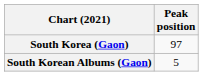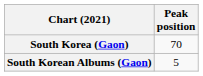 <table class="wikitable sortable plainrowheaders" style="text-align:center">
 <tr>
 <th scope="col">Chart (2021)</th>
 <th scope="col">Peak<br>position</th>
 </tr>
 <tr>
 <th scope="row">South Korea (<a href='#'>Gaon</a>)</th>
-<td>97</td>
+<td>70</td>
 </tr>
 <tr>
 <th scope="row">South Korean Albums (<a href='#'>Gaon</a>)</th>
 <td>5</td>
 </tr>
 </table>
